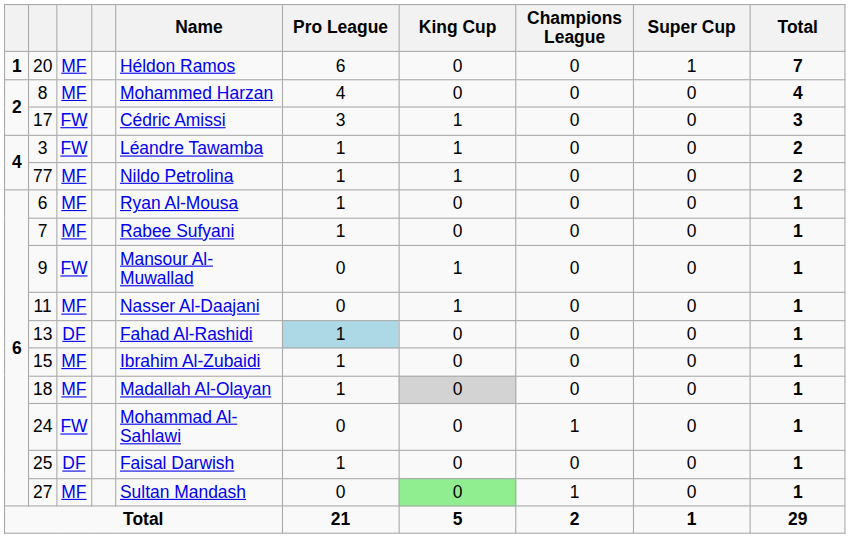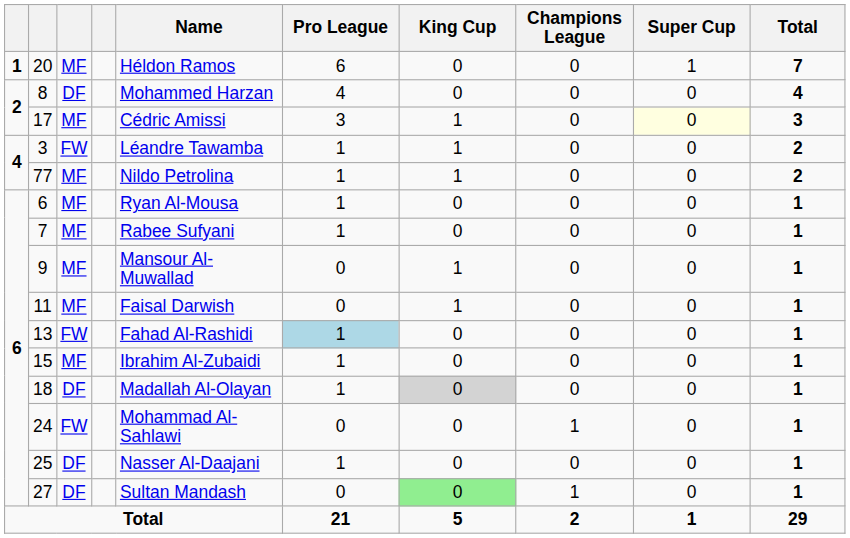 <table class="wikitable" style="text-align:center">
 <tr>
 <th width=15></th>
 <th width=15></th>
 <th width=15></th>
 <th width=15></th>
 <th width=145>Name</th>
 <th width=100>Pro League</th>
 <th width=100>King Cup</th>
 <th width=100>Champions League</th>
 <th width=100>Super Cup</th>
 <th width=80>Total</th>
 </tr>
 <tr>
 <td><strong>1</strong></td>
 <td>20</td>
 <td><a href='#'>MF</a></td>
 <td></td>
 <td align=left><a href='#'>Héldon Ramos</a></td>
 <td>6</td>
 <td>0</td>
 <td>0</td>
 <td>1</td>
 <td><strong>7</strong></td>
 </tr>
 <tr>
 <td rowspan=2><strong>2</strong></td>
 <td>8</td>
-<td><a href='#'>MF</a></td>
+<td><a href='#'>DF</a></td>
 <td></td>
 <td align=left><a href='#'>Mohammed Harzan</a></td>
 <td>4</td>
 <td>0</td>
 <td>0</td>
 <td>0</td>
 <td><strong>4</strong></td>
 </tr>
 <tr>
 <td>17</td>
-<td><a href='#'>FW</a></td>
+<td><a href='#'>MF</a></td>
 <td></td>
 <td align=left><a href='#'>Cédric Amissi</a></td>
 <td>3</td>
 <td>1</td>
 <td>0</td>
-<td>0</td>
+<td style="background: lightyellow;">0</td>
 <td><strong>3</strong></td>
 </tr>
 <tr>
 <td rowspan=2><strong>4</strong></td>
 <td>3</td>
 <td><a href='#'>FW</a></td>
 <td></td>
 <td align=left><a href='#'>Léandre Tawamba</a></td>
 <td>1</td>
 <td>1</td>
 <td>0</td>
 <td>0</td>
 <td><strong>2</strong></td>
 </tr>
 <tr>
 <td>77</td>
 <td><a href='#'>MF</a></td>
 <td></td>
 <td align=left><a href='#'>Nildo Petrolina</a></td>
 <td>1</td>
 <td>1</td>
 <td>0</td>
 <td>0</td>
 <td><strong>2</strong></td>
 </tr>
 <tr>
 <td rowspan=10><strong>6</strong></td>
 <td>6</td>
 <td><a href='#'>MF</a></td>
 <td></td>
 <td align=left><a href='#'>Ryan Al-Mousa</a></td>
 <td>1</td>
 <td>0</td>
 <td>0</td>
 <td>0</td>
 <td><strong>1</strong></td>
 </tr>
 <tr>
 <td>7</td>
 <td><a href='#'>MF</a></td>
 <td></td>
 <td align=left><a href='#'>Rabee Sufyani</a></td>
 <td>1</td>
 <td>0</td>
 <td>0</td>
 <td>0</td>
 <td><strong>1</strong></td>
 </tr>
 <tr>
 <td>9</td>
-<td><a href='#'>FW</a></td>
+<td><a href='#'>MF</a></td>
 <td></td>
 <td align=left><a href='#'>Mansour Al-Muwallad</a></td>
 <td>0</td>
 <td>1</td>
 <td>0</td>
 <td>0</td>
 <td><strong>1</strong></td>
 </tr>
 <tr>
 <td>11</td>
 <td><a href='#'>MF</a></td>
 <td></td>
-<td align=left><a href='#'>Nasser Al-Daajani</a></td>
+<td align=left><a href='#'>Faisal Darwish</a></td>
 <td>0</td>
 <td>1</td>
 <td>0</td>
 <td>0</td>
 <td><strong>1</strong></td>
 </tr>
 <tr>
 <td>13</td>
-<td><a href='#'>DF</a></td>
+<td><a href='#'>FW</a></td>
 <td></td>
 <td align=left><a href='#'>Fahad Al-Rashidi</a></td>
 <td style="background: lightblue;">1</td>
 <td>0</td>
 <td>0</td>
 <td>0</td>
 <td><strong>1</strong></td>
 </tr>
 <tr>
 <td>15</td>
 <td><a href='#'>MF</a></td>
 <td></td>
 <td align=left><a href='#'>Ibrahim Al-Zubaidi</a></td>
 <td>1</td>
 <td>0</td>
 <td>0</td>
 <td>0</td>
 <td><strong>1</strong></td>
 </tr>
 <tr>
 <td>18</td>
-<td><a href='#'>MF</a></td>
+<td><a href='#'>DF</a></td>
 <td></td>
 <td align=left><a href='#'>Madallah Al-Olayan</a></td>
 <td>1</td>
 <td style="background: lightgrey;">0</td>
 <td>0</td>
 <td>0</td>
 <td><strong>1</strong></td>
 </tr>
 <tr>
 <td>24</td>
 <td><a href='#'>FW</a></td>
 <td></td>
 <td align=left><a href='#'>Mohammad Al-Sahlawi</a></td>
 <td>0</td>
 <td>0</td>
 <td>1</td>
 <td>0</td>
 <td><strong>1</strong></td>
 </tr>
 <tr>
 <td>25</td>
 <td><a href='#'>DF</a></td>
 <td></td>
-<td align=left><a href='#'>Faisal Darwish</a></td>
+<td align=left><a href='#'>Nasser Al-Daajani</a></td>
 <td>1</td>
 <td>0</td>
 <td>0</td>
 <td>0</td>
 <td><strong>1</strong></td>
 </tr>
 <tr>
 <td>27</td>
-<td><a href='#'>MF</a></td>
+<td><a href='#'>DF</a></td>
 <td></td>
 <td align=left><a href='#'>Sultan Mandash</a></td>
 <td>0</td>
 <td style="background: lightgreen;">0</td>
 <td>1</td>
 <td>0</td>
 <td><strong>1</strong></td>
 </tr>
 <tr>
 <td colspan=5><strong>Total</strong></td>
 <td><strong>21</strong></td>
 <td><strong>5</strong></td>
 <td><strong>2</strong></td>
 <td><strong>1</strong></td>
 <td><strong>29</strong></td>
 </tr>
 </table>
